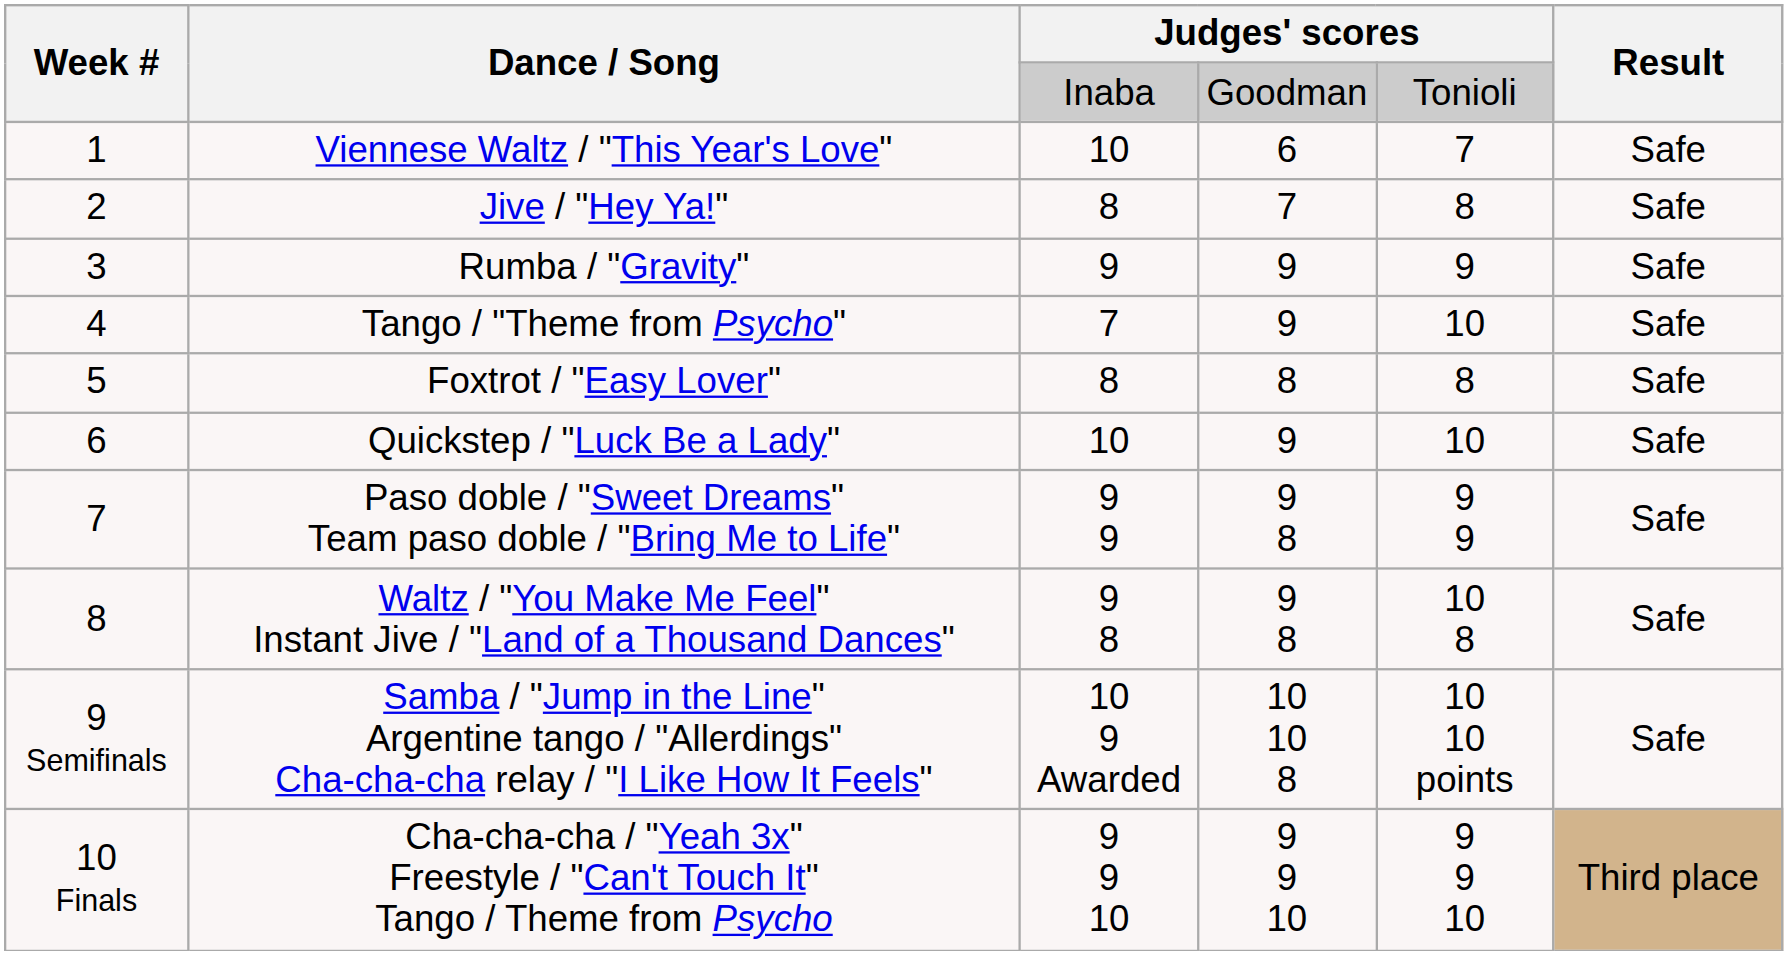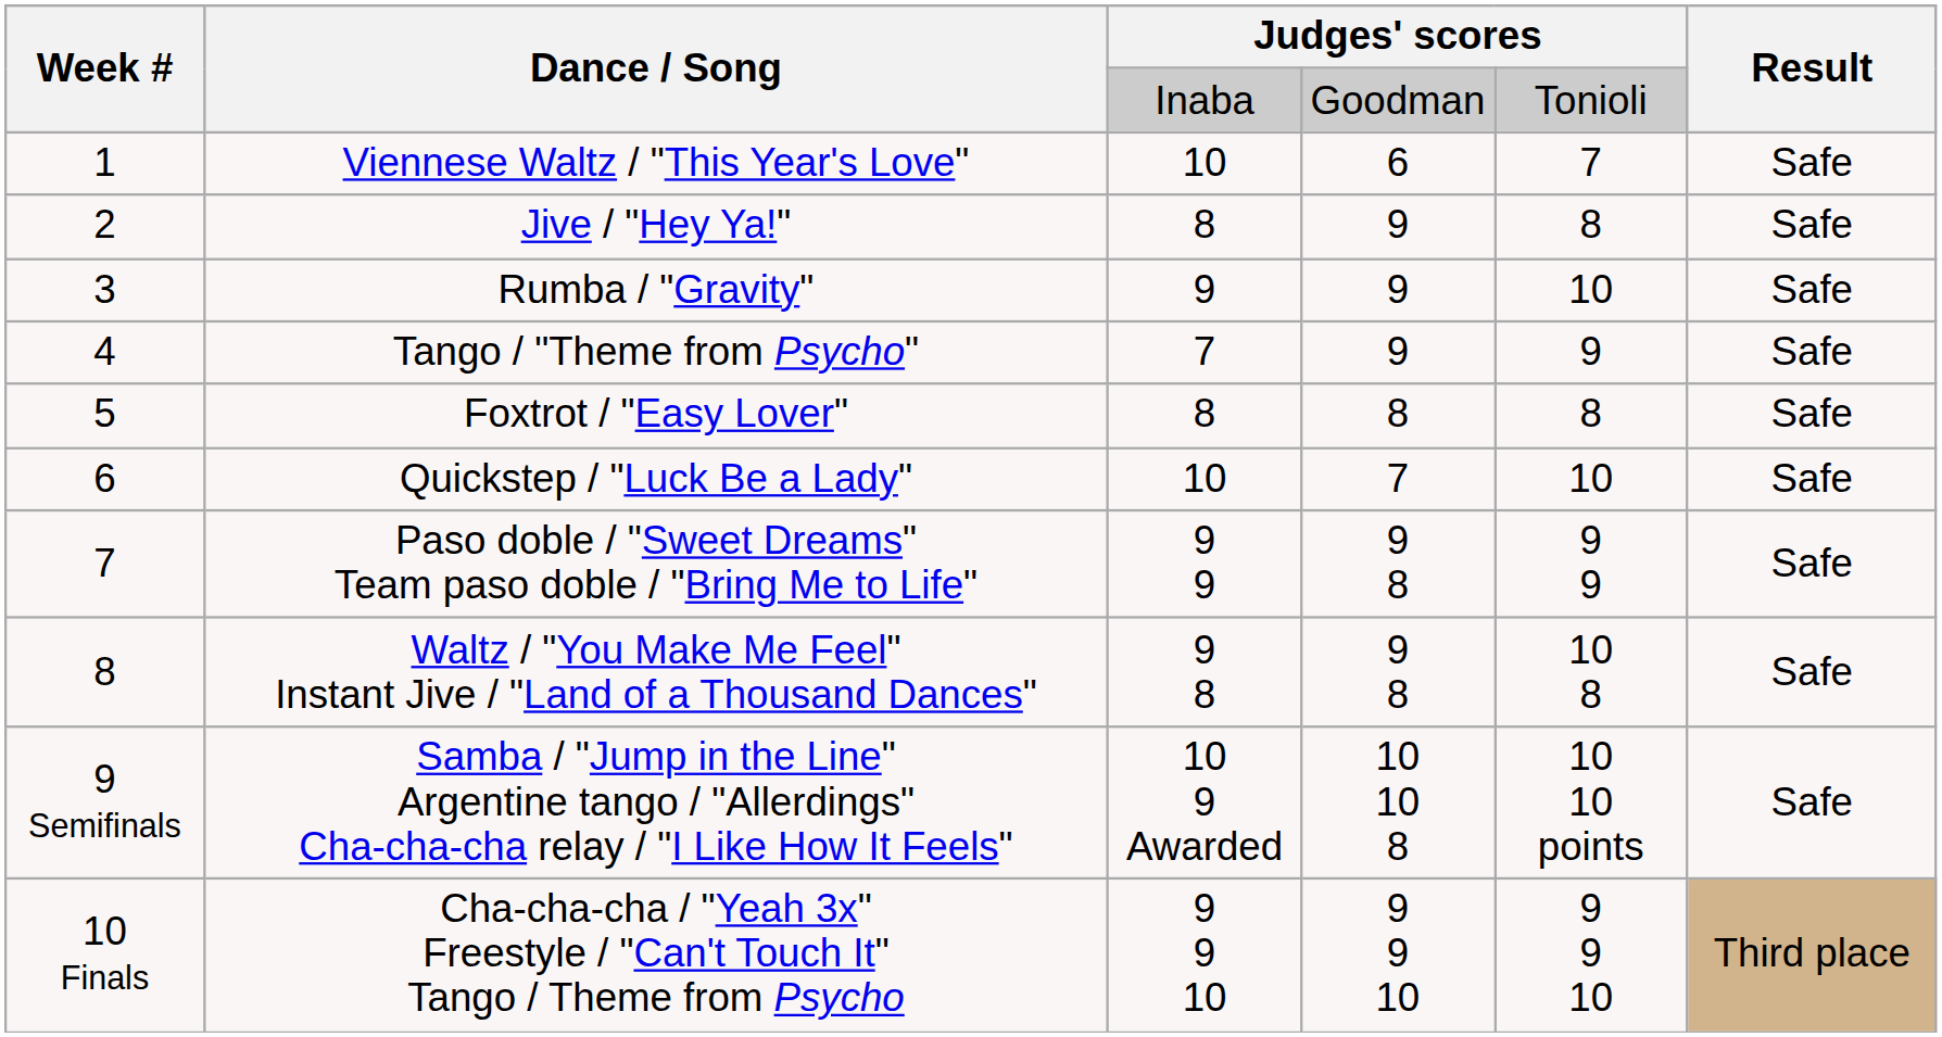 <table class="wikitable collapsible collapsed">
 <tr style="text-align: center; background:#ccc;">
 <th rowspan="2">Week #</th>
 <th rowspan="2">Dance / Song</th>
 <th colspan="3">Judges' scores</th>
 <th rowspan="2">Result</th>
 </tr>
 <tr style="text-align: center; background:#ccc;">
 <td style="width:10%; ">Inaba</td>
 <td style="width:10%; ">Goodman</td>
 <td style="width:10%; ">Tonioli</td>
 </tr>
 <tr style="text-align: center; background:#faf6f6;">
 <td>1</td>
 <td><a href='#'>Viennese Waltz</a> / "<a href='#'>This Year's Love</a>"</td>
 <td>10</td>
 <td>6</td>
 <td>7</td>
 <td>Safe</td>
 </tr>
 <tr style="text-align: center; background:#faf6f6;">
 <td>2</td>
 <td><a href='#'>Jive</a> / "<a href='#'>Hey Ya!</a>"</td>
 <td>8</td>
-<td>7</td>
+<td>9</td>
 <td>8</td>
 <td>Safe</td>
 </tr>
 <tr style="text-align: center; background:#faf6f6;">
 <td>3</td>
 <td>Rumba / "<a href='#'>Gravity</a>"</td>
 <td>9</td>
 <td>9</td>
-<td>9</td>
+<td>10</td>
 <td>Safe</td>
 </tr>
 <tr style="text-align: center; background:#faf6f6;">
 <td>4</td>
 <td>Tango / "Theme from <em><a href='#'>Psycho</a></em>"</td>
 <td>7</td>
 <td>9</td>
-<td>10</td>
+<td>9</td>
 <td>Safe</td>
 </tr>
 <tr style="text-align: center; background:#faf6f6;">
 <td>5</td>
 <td>Foxtrot / "<a href='#'>Easy Lover</a>"</td>
 <td>8</td>
 <td>8</td>
 <td>8</td>
 <td>Safe</td>
 </tr>
 <tr style="text-align: center; background:#faf6f6;">
 <td>6</td>
 <td>Quickstep / "<a href='#'>Luck Be a Lady</a>"</td>
 <td>10</td>
-<td>9</td>
+<td>7</td>
 <td>10</td>
 <td>Safe</td>
 </tr>
 <tr style="text-align: center; background:#faf6f6;">
 <td>7</td>
 <td>Paso doble / "<a href='#'>Sweet Dreams</a>"<br>Team paso doble / "<a href='#'>Bring Me to Life</a>"</td>
 <td>9<br>9</td>
 <td>9<br>8</td>
 <td>9<br>9</td>
 <td>Safe</td>
 </tr>
 <tr style="text-align: center; background:#faf6f6;">
 <td>8</td>
 <td><a href='#'>Waltz</a> / "<a href='#'>You Make Me Feel</a>"<br>Instant Jive / "<a href='#'>Land of a Thousand Dances</a>"</td>
 <td>9<br>8</td>
 <td>9<br>8</td>
 <td>10<br>8</td>
 <td>Safe</td>
 </tr>
 <tr style="text-align: center; background:#faf6f6;">
 <td>9<br><small>Semifinals</small></td>
 <td><a href='#'>Samba</a> / "<a href='#'>Jump in the Line</a>"<br>Argentine tango / "Allerdings"<br><a href='#'>Cha-cha-cha</a> relay / "<a href='#'>I Like How It Feels</a>"</td>
 <td>10<br>9<br>Awarded</td>
 <td>10<br>10<br>8</td>
 <td>10<br>10<br>points</td>
 <td>Safe</td>
 </tr>
 <tr style="text-align: center; background:#faf6f6;">
 <td>10<br><small>Finals</small></td>
 <td>Cha-cha-cha / "<a href='#'>Yeah 3x</a>"<br>Freestyle / "<a href='#'>Can't Touch It</a>"<br>Tango / Theme from <em><a href='#'>Psycho</a></em></td>
 <td>9<br>9<br>10</td>
 <td>9<br>9<br>10</td>
 <td>9<br>9<br>10</td>
 <td style="background:tan;">Third place</td>
 </tr>
 </table>
